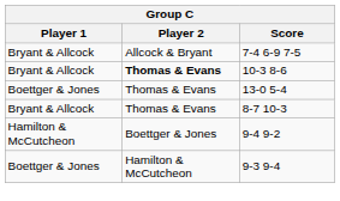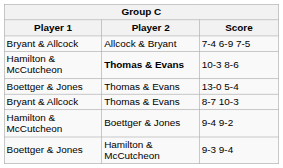 <table class="wikitable">
 <tr>
 <th colspan="3">Group C</th>
 </tr>
 <tr>
 <th width=150>Player 1</th>
 <th width=150>Player 2</th>
 <th width=120>Score</th>
 </tr>
 <tr>
 <td>Bryant & Allcock</td>
 <td>Allcock & Bryant</td>
 <td>7-4 6-9 7-5</td>
 </tr>
 <tr>
-<td>Bryant & Allcock</td>
+<td>Hamilton & McCutcheon</td>
 <td><strong>Thomas & Evans</strong></td>
 <td>10-3 8-6</td>
 </tr>
 <tr>
 <td>Boettger & Jones</td>
 <td>Thomas & Evans</td>
 <td>13-0 5-4</td>
 </tr>
 <tr>
 <td>Bryant & Allcock</td>
 <td>Thomas & Evans</td>
 <td>8-7 10-3</td>
 </tr>
 <tr>
 <td>Hamilton & McCutcheon</td>
 <td>Boettger & Jones</td>
 <td>9-4 9-2</td>
 </tr>
 <tr>
 <td>Boettger & Jones</td>
 <td>Hamilton & McCutcheon</td>
 <td>9-3 9-4</td>
 </tr>
 </table>
